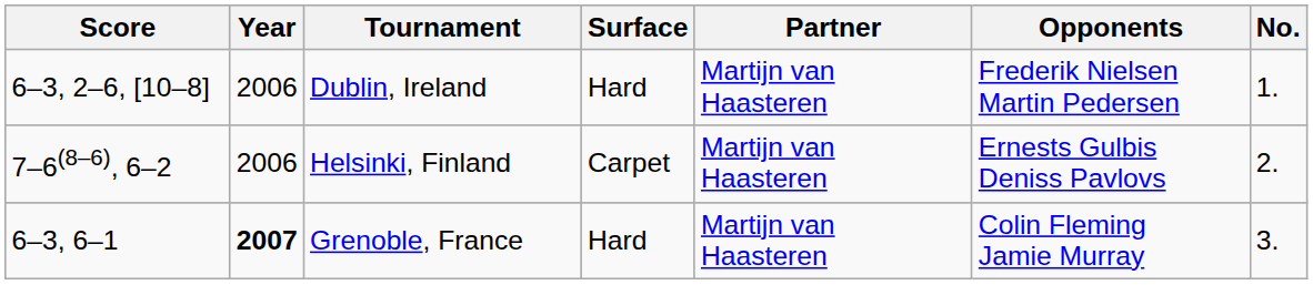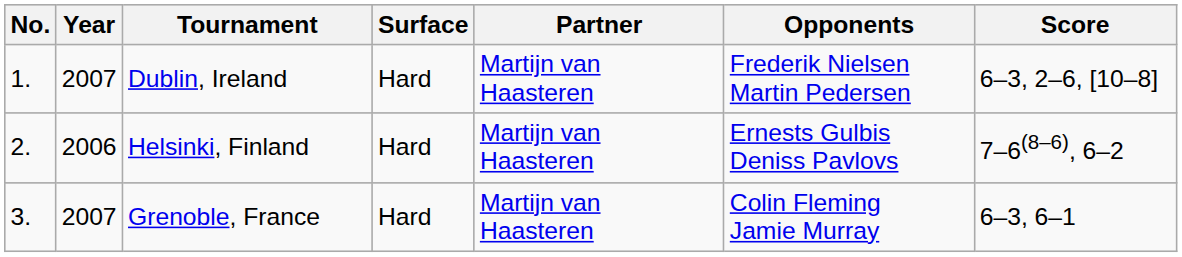 <table class="sortable wikitable" style=font-size:97%>
 <tr>
-<th style="width:120px" class="unsortable">Score</th>
+<th style="width:20px" class="unsortable">No.</th>
 <th>Year</th>
 <th style="width:150px">Tournament</th>
 <th style="width:50px">Surface</th>
 <th style="width:150px">Partner</th>
 <th style="width:150px">Opponents</th>
-<th style="width:20px" class="unsortable">No.</th>
+<th style="width:120px" class="unsortable">Score</th>
 </tr>
 <tr>
-<td>6–3, 2–6, [10–8]</td>
-<td>2006</td>
+<td>1.</td>
+<td>2007</td>
 <td><a href='#'>Dublin</a>, Ireland</td>
 <td>Hard</td>
 <td> <a href='#'>Martijn van Haasteren</a></td>
 <td> <a href='#'>Frederik Nielsen</a><br> <a href='#'>Martin Pedersen</a></td>
-<td>1.</td>
+<td>6–3, 2–6, [10–8]</td>
 </tr>
 <tr>
-<td>7–6<sup>(8–6)</sup>, 6–2</td>
+<td>2.</td>
 <td>2006</td>
 <td><a href='#'>Helsinki</a>, Finland</td>
-<td>Carpet</td>
+<td>Hard</td>
 <td> <a href='#'>Martijn van Haasteren</a></td>
 <td> <a href='#'>Ernests Gulbis</a><br> <a href='#'>Deniss Pavlovs</a></td>
-<td>2.</td>
+<td>7–6<sup>(8–6)</sup>, 6–2</td>
 </tr>
 <tr>
-<td>6–3, 6–1</td>
-<td><strong>2007</strong></td>
+<td>3.</td>
+<td>2007</td>
 <td><a href='#'>Grenoble</a>, France</td>
 <td>Hard</td>
 <td> <a href='#'>Martijn van Haasteren</a></td>
 <td> <a href='#'>Colin Fleming</a><br> <a href='#'>Jamie Murray</a></td>
-<td>3.</td>
+<td>6–3, 6–1</td>
 </tr>
 </table>
